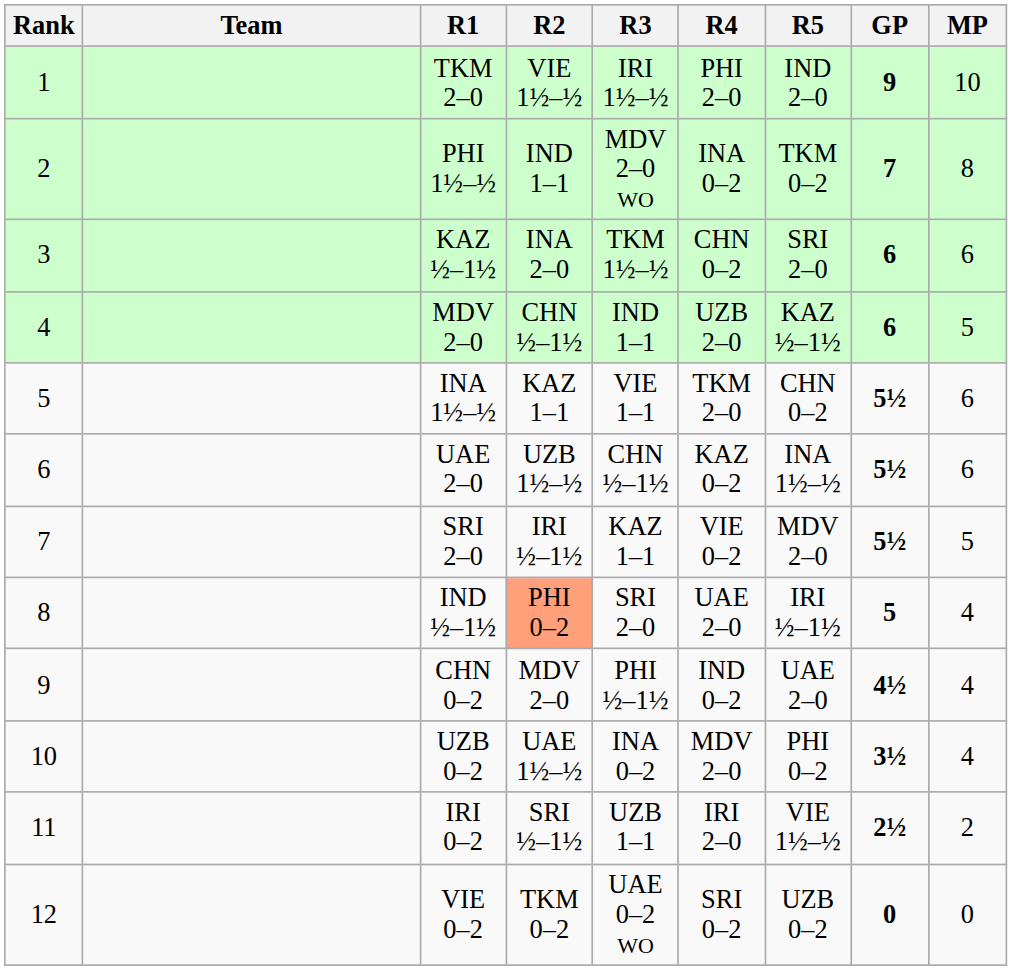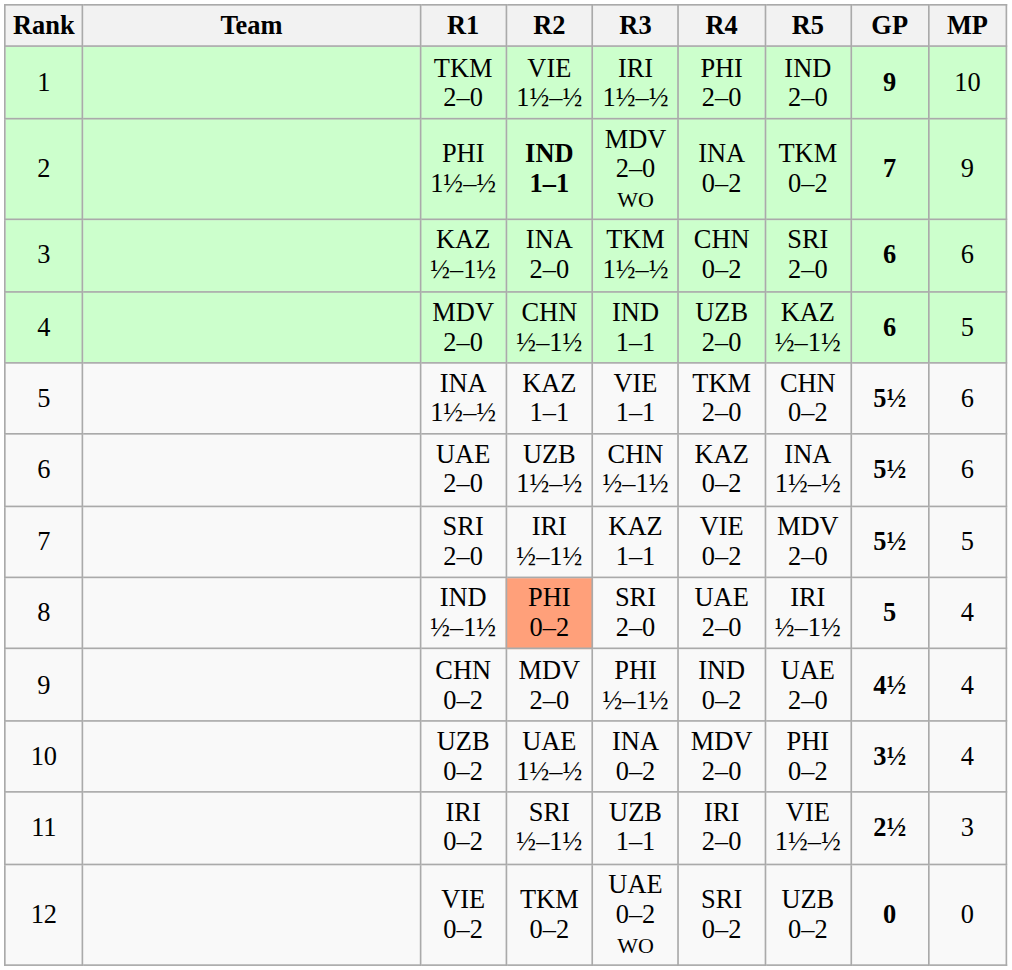 <table class=wikitable style="text-align:center">
 <tr>
 <th width=40>Rank</th>
 <th width=200>Team</th>
 <th width=45>R1</th>
 <th width=45>R2</th>
 <th width=45>R3</th>
 <th width=45>R4</th>
 <th width=45>R5</th>
 <th width=40>GP</th>
 <th width=40>MP</th>
 </tr>
 <tr style="background:#ccffcc;">
 <td>1</td>
 <td align=left></td>
 <td>TKM<br>2–0</td>
 <td>VIE<br>1½–½</td>
 <td>IRI<br>1½–½</td>
 <td>PHI<br>2–0</td>
 <td>IND<br>2–0</td>
 <td><strong>9</strong></td>
 <td>10</td>
 </tr>
 <tr style="background:#ccffcc;">
 <td>2</td>
 <td align=left></td>
 <td>PHI<br>1½–½</td>
-<td>IND<br>1–1</td>
+<td><strong>IND<br>1–1</strong></td>
 <td>MDV<br>2–0 <small>WO</small></td>
 <td>INA<br>0–2</td>
 <td>TKM<br>0–2</td>
 <td><strong>7</strong></td>
-<td>8</td>
+<td>9</td>
 </tr>
 <tr style="background:#ccffcc;">
 <td>3</td>
 <td align=left></td>
 <td>KAZ<br>½–1½</td>
 <td>INA<br>2–0</td>
 <td>TKM<br>1½–½</td>
 <td>CHN<br>0–2</td>
 <td>SRI<br>2–0</td>
 <td><strong>6</strong></td>
 <td>6</td>
 </tr>
 <tr style="background:#ccffcc;">
 <td>4</td>
 <td align=left></td>
 <td>MDV<br>2–0</td>
 <td>CHN<br>½–1½</td>
 <td>IND<br>1–1</td>
 <td>UZB<br>2–0</td>
 <td>KAZ<br>½–1½</td>
 <td><strong>6</strong></td>
 <td>5</td>
 </tr>
 <tr>
 <td>5</td>
 <td align=left></td>
 <td>INA<br>1½–½</td>
 <td>KAZ<br>1–1</td>
 <td>VIE<br>1–1</td>
 <td>TKM<br>2–0</td>
 <td>CHN<br>0–2</td>
 <td><strong>5½</strong></td>
 <td>6</td>
 </tr>
 <tr>
 <td>6</td>
 <td align=left></td>
 <td>UAE<br>2–0</td>
 <td>UZB<br>1½–½</td>
 <td>CHN<br>½–1½</td>
 <td>KAZ<br>0–2</td>
 <td>INA<br>1½–½</td>
 <td><strong>5½</strong></td>
 <td>6</td>
 </tr>
 <tr>
 <td>7</td>
 <td align=left></td>
 <td>SRI<br>2–0</td>
 <td>IRI<br>½–1½</td>
 <td>KAZ<br>1–1</td>
 <td>VIE<br>0–2</td>
 <td>MDV<br>2–0</td>
 <td><strong>5½</strong></td>
 <td>5</td>
 </tr>
 <tr>
 <td>8</td>
 <td align=left></td>
 <td>IND<br>½–1½</td>
 <td style="background: lightsalmon;">PHI<br>0–2</td>
 <td>SRI<br>2–0</td>
 <td>UAE<br>2–0</td>
 <td>IRI<br>½–1½</td>
 <td><strong>5</strong></td>
 <td>4</td>
 </tr>
 <tr>
 <td>9</td>
 <td align=left></td>
 <td>CHN<br>0–2</td>
 <td>MDV<br>2–0</td>
 <td>PHI<br>½–1½</td>
 <td>IND<br>0–2</td>
 <td>UAE<br>2–0</td>
 <td><strong>4½</strong></td>
 <td>4</td>
 </tr>
 <tr>
 <td>10</td>
 <td align=left></td>
 <td>UZB<br>0–2</td>
 <td>UAE<br>1½–½</td>
 <td>INA<br>0–2</td>
 <td>MDV<br>2–0</td>
 <td>PHI<br>0–2</td>
 <td><strong>3½</strong></td>
 <td>4</td>
 </tr>
 <tr>
 <td>11</td>
 <td align=left></td>
 <td>IRI<br>0–2</td>
 <td>SRI<br>½–1½</td>
 <td>UZB<br>1–1</td>
 <td>IRI<br>2–0</td>
 <td>VIE<br>1½–½</td>
 <td><strong>2½</strong></td>
-<td>2</td>
+<td>3</td>
 </tr>
 <tr>
 <td>12</td>
 <td align=left></td>
 <td>VIE<br>0–2</td>
 <td>TKM<br>0–2</td>
 <td>UAE<br>0–2 <small>WO</small></td>
 <td>SRI<br>0–2</td>
 <td>UZB<br>0–2</td>
 <td><strong>0</strong></td>
 <td>0</td>
 </tr>
 </table>
